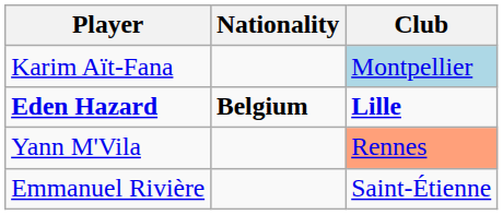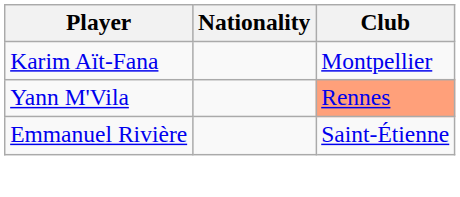 <table class="wikitable">
 <tr>
 <th>Player</th>
 <th>Nationality</th>
 <th>Club</th>
 </tr>
 <tr>
 <td><a href='#'>Karim Aït-Fana</a></td>
 <td></td>
-<td style="background: lightblue;"><a href='#'>Montpellier</a></td>
-</tr>
-<tr>
-<td><strong><a href='#'>Eden Hazard</a></strong></td>
-<td><strong> Belgium</strong></td>
-<td><strong><a href='#'>Lille</a></strong></td>
+<td><a href='#'>Montpellier</a></td>
 </tr>
 <tr>
 <td><a href='#'>Yann M'Vila</a></td>
 <td></td>
 <td style="background: lightsalmon;"><a href='#'>Rennes</a></td>
 </tr>
 <tr>
 <td><a href='#'>Emmanuel Rivière</a></td>
 <td></td>
 <td><a href='#'>Saint-Étienne</a></td>
 </tr>
 </table>
